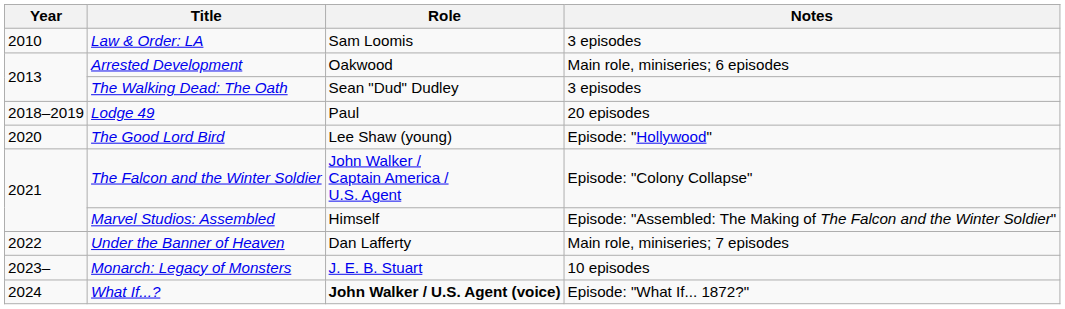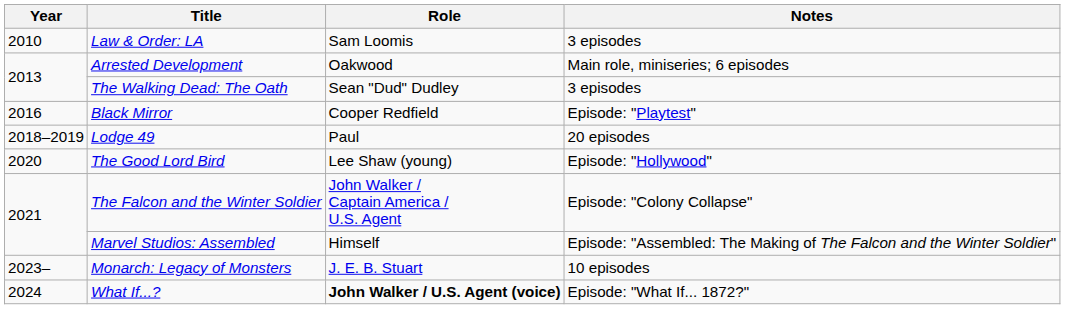 <table class="wikitable sortable">
 <tr>
 <th>Year</th>
 <th>Title</th>
 <th>Role</th>
 <th class="unsortable">Notes</th>
 </tr>
 <tr>
 <td>2010</td>
 <td><em><a href='#'>Law & Order: LA</a></em></td>
 <td>Sam Loomis</td>
 <td>3 episodes</td>
 </tr>
 <tr>
 <td rowspan="2">2013</td>
 <td><em><a href='#'>Arrested Development</a></em></td>
 <td>Oakwood</td>
 <td>Main role, miniseries; 6 episodes</td>
 </tr>
 <tr>
 <td><em><a href='#'>The Walking Dead: The Oath</a></em></td>
 <td>Sean "Dud" Dudley</td>
 <td>3 episodes</td>
 </tr>
 <tr>
+<td>2016</td>
+<td><em><a href='#'>Black Mirror</a></em></td>
+<td>Cooper Redfield</td>
+<td>Episode: "<a href='#'>Playtest</a>"</td>
+</tr>
+<tr>
 <td>2018–2019</td>
 <td><em><a href='#'>Lodge 49</a></em></td>
 <td>Paul</td>
 <td>20 episodes</td>
 </tr>
 <tr>
 <td>2020</td>
 <td><em><a href='#'>The Good Lord Bird</a></em></td>
 <td>Lee Shaw (young)</td>
 <td>Episode: "<a href='#'>Hollywood</a>"</td>
 </tr>
 <tr>
 <td rowspan="2">2021</td>
 <td><em><a href='#'>The Falcon and the Winter Soldier</a></em></td>
 <td><a href='#'>John Walker / <br>Captain America / <br>U.S. Agent</a></td>
 <td>Episode: "Colony Collapse"</td>
 </tr>
 <tr>
 <td><em><a href='#'>Marvel Studios: Assembled</a></em></td>
 <td>Himself</td>
 <td>Episode: "Assembled: The Making of <em>The Falcon and the Winter Soldier</em>"</td>
 </tr>
 <tr>
-<td>2022</td>
-<td><em><a href='#'>Under the Banner of Heaven</a></em></td>
-<td>Dan Lafferty</td>
-<td>Main role, miniseries; 7 episodes</td>
-</tr>
-<tr>
 <td>2023–</td>
 <td><em><a href='#'>Monarch: Legacy of Monsters</a></em></td>
 <td><a href='#'>J. E. B. Stuart</a></td>
 <td>10 episodes</td>
 </tr>
 <tr>
 <td>2024</td>
 <td><em><a href='#'>What If...?</a></em></td>
 <td><strong>John Walker / U.S. Agent (voice)</strong></td>
 <td>Episode: "What If... 1872?"</td>
 </tr>
 </table>
